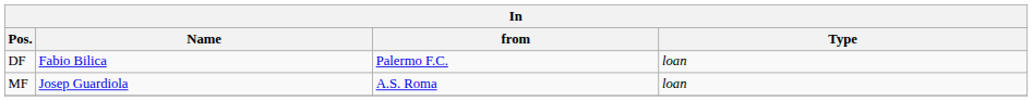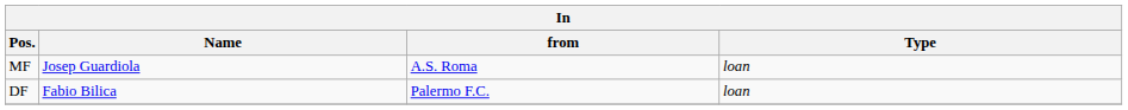 <table class="wikitable" style="font-size:90%;">
 <tr>
 <th colspan="4">In</th>
 </tr>
 <tr>
 <th width=3%>Pos.</th>
 <th width=33%>Name</th>
 <th width=28%>from</th>
 <th width=36%>Type</th>
 </tr>
 <tr>
+<td>MF</td>
+<td><a href='#'>Josep Guardiola</a></td>
+<td><a href='#'>A.S. Roma</a></td>
+<td><em>loan</em></td>
+</tr>
+<tr>
 <td>DF</td>
 <td><a href='#'>Fabio Bilica</a></td>
 <td><a href='#'>Palermo F.C.</a></td>
 <td><em>loan</em></td>
 </tr>
 <tr>
-<td>MF</td>
-<td><a href='#'>Josep Guardiola</a></td>
-<td><a href='#'>A.S. Roma</a></td>
-<td><em>loan</em></td>
-</tr>
-<tr>
 </tr>
 </table>
